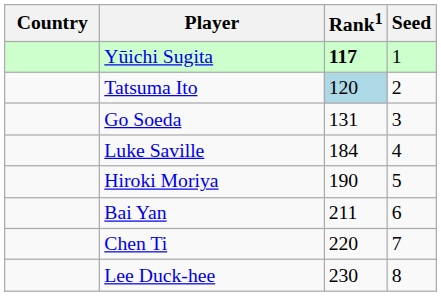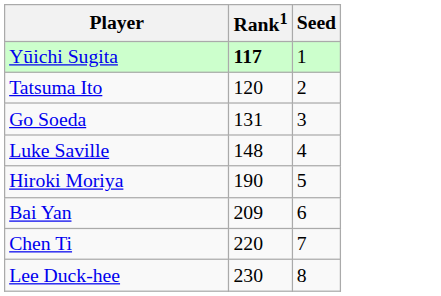 <table class="sortable wikitable">
 <tr>
-<th width="70">Country</th>
 <th width="175">Player</th>
 <th>Rank<sup>1</sup></th>
 <th>Seed</th>
 </tr>
 <tr style="background:#cfc;">
-<td></td>
 <td><a href='#'>Yūichi Sugita</a></td>
 <td><strong>117</strong></td>
 <td>1</td>
 </tr>
 <tr>
-<td></td>
 <td><a href='#'>Tatsuma Ito</a></td>
-<td style="background: lightblue;">120</td>
+<td>120</td>
 <td>2</td>
 </tr>
 <tr>
-<td></td>
 <td><a href='#'>Go Soeda</a></td>
 <td>131</td>
 <td>3</td>
 </tr>
 <tr>
-<td></td>
 <td><a href='#'>Luke Saville</a></td>
-<td>184</td>
+<td>148</td>
 <td>4</td>
 </tr>
 <tr>
-<td></td>
 <td><a href='#'>Hiroki Moriya</a></td>
 <td>190</td>
 <td>5</td>
 </tr>
 <tr>
-<td></td>
 <td><a href='#'>Bai Yan</a></td>
-<td>211</td>
+<td>209</td>
 <td>6</td>
 </tr>
 <tr>
-<td></td>
 <td><a href='#'>Chen Ti</a></td>
 <td>220</td>
 <td>7</td>
 </tr>
 <tr>
-<td></td>
 <td><a href='#'>Lee Duck-hee</a></td>
 <td>230</td>
 <td>8</td>
 </tr>
 </table>
